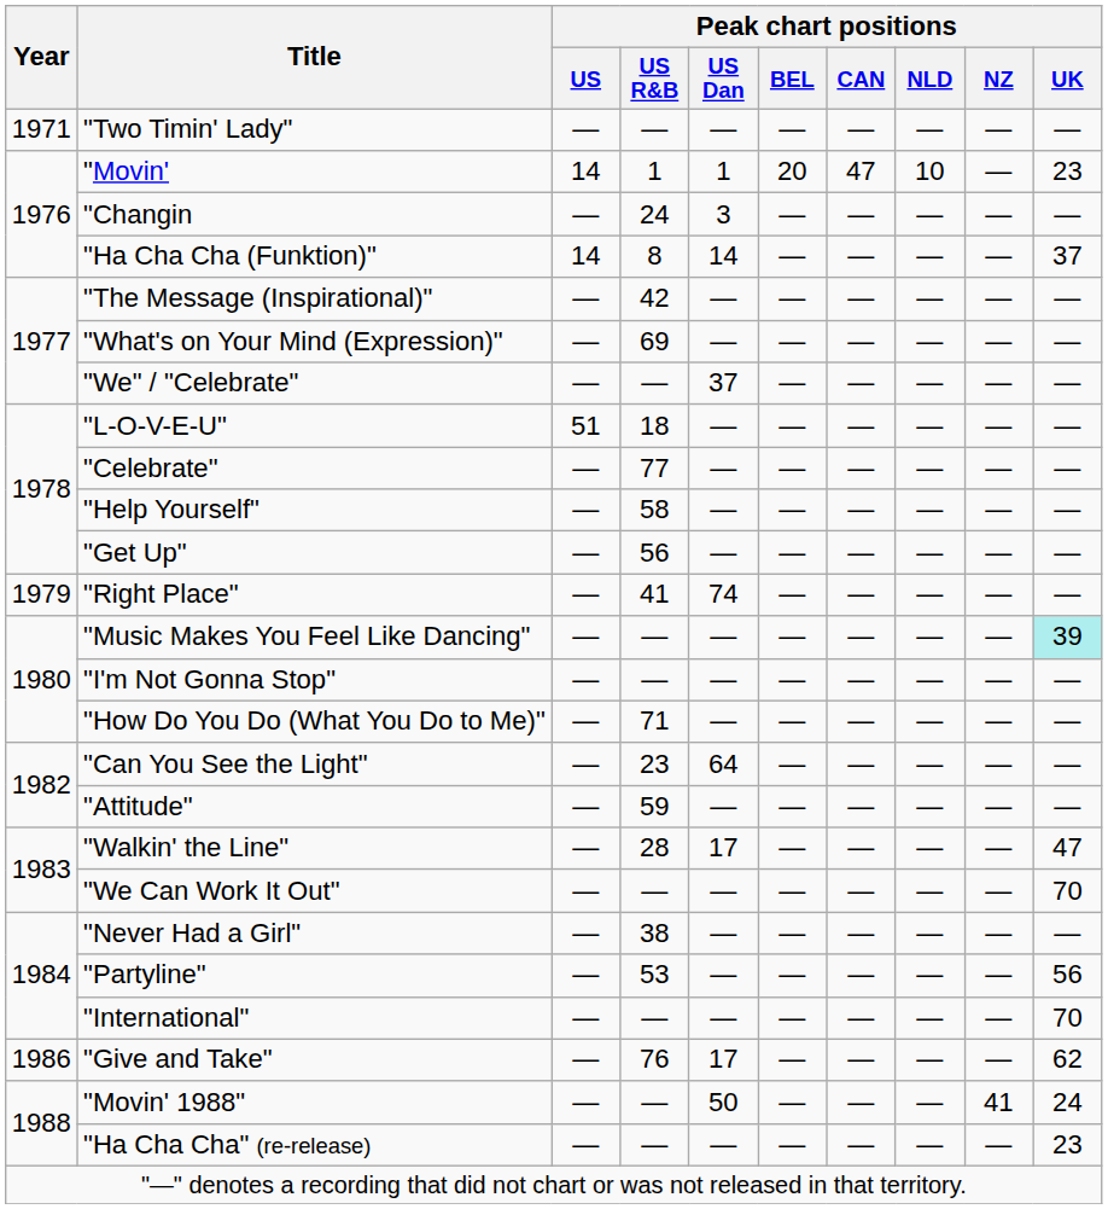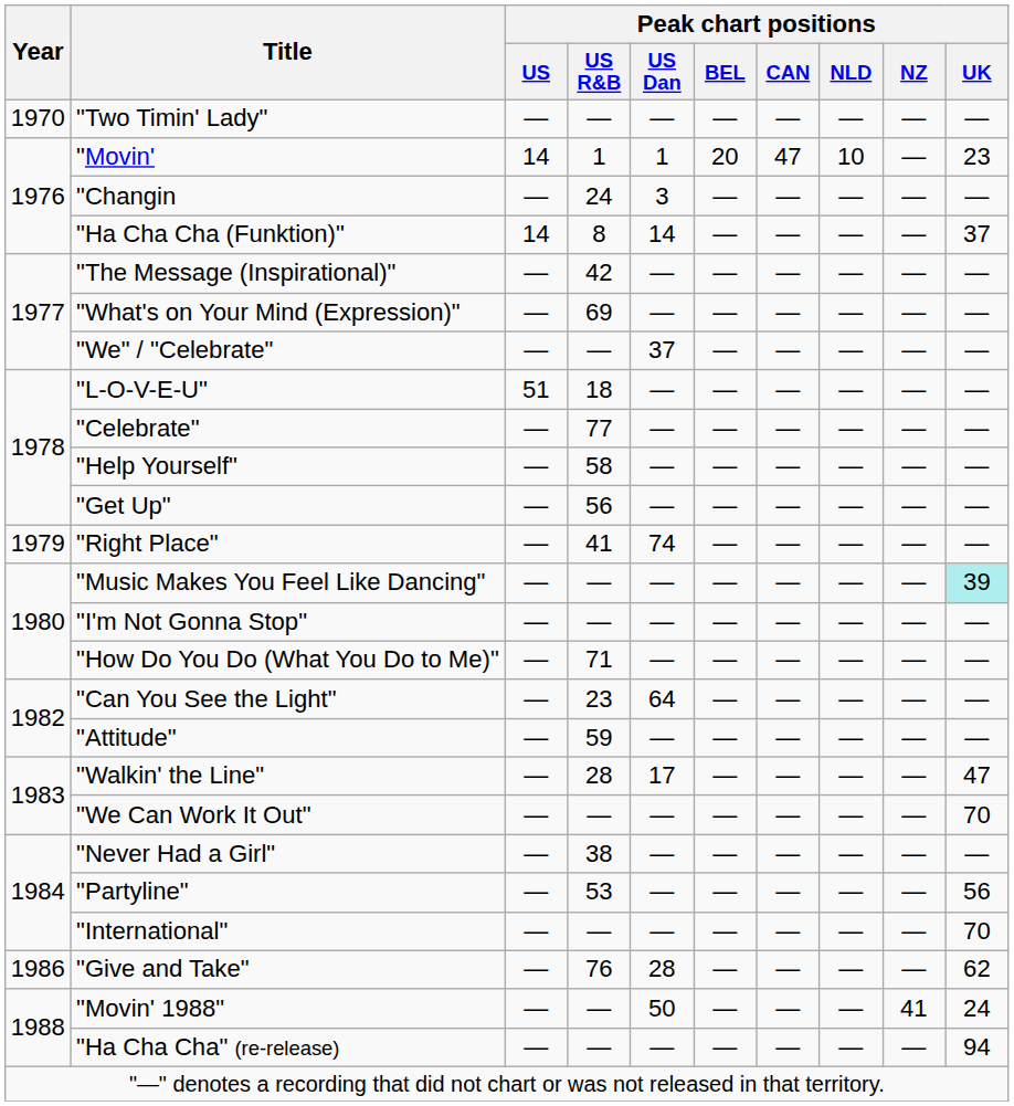 <table class="wikitable" style="text-align:center;">
 <tr>
 <th rowspan="2">Year</th>
 <th rowspan="2">Title</th>
 <th colspan="8">Peak chart positions</th>
 </tr>
 <tr style="font-size:smaller;">
 <th width="35"><a href='#'>US</a><br></th>
 <th width="35"><a href='#'>US<br>R&B</a><br></th>
 <th width="35"><a href='#'>US<br>Dan</a><br></th>
 <th width="35"><a href='#'>BEL</a><br></th>
 <th width="35"><a href='#'>CAN</a><br></th>
 <th width="35"><a href='#'>NLD</a><br></th>
 <th width="35"><a href='#'>NZ</a><br></th>
 <th width="35"><a href='#'>UK</a><br></th>
 </tr>
 <tr>
-<td rowspan="1">1971</td>
+<td rowspan="1">1970</td>
 <td align="left">"Two Timin' Lady"</td>
 <td>—</td>
 <td>—</td>
 <td>—</td>
 <td>—</td>
 <td>—</td>
 <td>—</td>
 <td>—</td>
 <td>—</td>
 </tr>
 <tr>
 <td rowspan="3">1976</td>
 <td align="left">"<a href='#'>Movin'</a></td>
 <td>14</td>
 <td>1</td>
 <td>1</td>
 <td>20</td>
 <td>47</td>
 <td>10</td>
 <td>—</td>
 <td>23</td>
 </tr>
 <tr>
 <td align="left">"Changin</td>
 <td>—</td>
 <td>24</td>
 <td>3</td>
 <td>—</td>
 <td>—</td>
 <td>—</td>
 <td>—</td>
 <td>—</td>
 </tr>
 <tr>
 <td align="left">"Ha Cha Cha (Funktion)"</td>
 <td>14</td>
 <td>8</td>
 <td>14</td>
 <td>—</td>
 <td>—</td>
 <td>—</td>
 <td>—</td>
 <td>37</td>
 </tr>
 <tr>
 <td rowspan="3">1977</td>
 <td align="left">"The Message (Inspirational)"</td>
 <td>—</td>
 <td>42</td>
 <td>—</td>
 <td>—</td>
 <td>—</td>
 <td>—</td>
 <td>—</td>
 <td>—</td>
 </tr>
 <tr>
 <td align="left">"What's on Your Mind (Expression)"</td>
 <td>—</td>
 <td>69</td>
 <td>—</td>
 <td>—</td>
 <td>—</td>
 <td>—</td>
 <td>—</td>
 <td>—</td>
 </tr>
 <tr>
 <td align="left">"We" / "Celebrate"</td>
 <td>—</td>
 <td>—</td>
 <td>37</td>
 <td>—</td>
 <td>—</td>
 <td>—</td>
 <td>—</td>
 <td>—</td>
 </tr>
 <tr>
 <td rowspan="4">1978</td>
 <td align="left">"L-O-V-E-U"</td>
 <td>51</td>
 <td>18</td>
 <td>—</td>
 <td>—</td>
 <td>—</td>
 <td>—</td>
 <td>—</td>
 <td>—</td>
 </tr>
 <tr>
 <td align="left">"Celebrate"</td>
 <td>—</td>
 <td>77</td>
 <td>—</td>
 <td>—</td>
 <td>—</td>
 <td>—</td>
 <td>—</td>
 <td>—</td>
 </tr>
 <tr>
 <td align="left">"Help Yourself"</td>
 <td>—</td>
 <td>58</td>
 <td>—</td>
 <td>—</td>
 <td>—</td>
 <td>—</td>
 <td>—</td>
 <td>—</td>
 </tr>
 <tr>
 <td align="left">"Get Up"</td>
 <td>—</td>
 <td>56</td>
 <td>—</td>
 <td>—</td>
 <td>—</td>
 <td>—</td>
 <td>—</td>
 <td>—</td>
 </tr>
 <tr>
 <td rowspan="1">1979</td>
 <td align="left">"Right Place"</td>
 <td>—</td>
 <td>41</td>
 <td>74</td>
 <td>—</td>
 <td>—</td>
 <td>—</td>
 <td>—</td>
 <td>—</td>
 </tr>
 <tr>
 <td rowspan="3">1980</td>
 <td align="left">"Music Makes You Feel Like Dancing"</td>
 <td>—</td>
 <td>—</td>
 <td>—</td>
 <td>—</td>
 <td>—</td>
 <td>—</td>
 <td>—</td>
 <td style="background: paleturquoise;">39</td>
 </tr>
 <tr>
 <td align="left">"I'm Not Gonna Stop"</td>
 <td>—</td>
 <td>—</td>
 <td>—</td>
 <td>—</td>
 <td>—</td>
 <td>—</td>
 <td>—</td>
 <td>—</td>
 </tr>
 <tr>
 <td align="left">"How Do You Do (What You Do to Me)"</td>
 <td>—</td>
 <td>71</td>
 <td>—</td>
 <td>—</td>
 <td>—</td>
 <td>—</td>
 <td>—</td>
 <td>—</td>
 </tr>
 <tr>
 <td rowspan="2">1982</td>
 <td align="left">"Can You See the Light"</td>
 <td>—</td>
 <td>23</td>
 <td>64</td>
 <td>—</td>
 <td>—</td>
 <td>—</td>
 <td>—</td>
 <td>—</td>
 </tr>
 <tr>
 <td align="left">"Attitude"</td>
 <td>—</td>
 <td>59</td>
 <td>—</td>
 <td>—</td>
 <td>—</td>
 <td>—</td>
 <td>—</td>
 <td>—</td>
 </tr>
 <tr>
 <td rowspan="2">1983</td>
 <td align="left">"Walkin' the Line"</td>
 <td>—</td>
 <td>28</td>
 <td>17</td>
 <td>—</td>
 <td>—</td>
 <td>—</td>
 <td>—</td>
 <td>47</td>
 </tr>
 <tr>
 <td align="left">"We Can Work It Out"</td>
 <td>—</td>
 <td>—</td>
 <td>—</td>
 <td>—</td>
 <td>—</td>
 <td>—</td>
 <td>—</td>
 <td>70</td>
 </tr>
 <tr>
 <td rowspan="3">1984</td>
 <td align="left">"Never Had a Girl"</td>
 <td>—</td>
 <td>38</td>
 <td>—</td>
 <td>—</td>
 <td>—</td>
 <td>—</td>
 <td>—</td>
 <td>—</td>
 </tr>
 <tr>
 <td align="left">"Partyline"</td>
 <td>—</td>
 <td>53</td>
 <td>—</td>
 <td>—</td>
 <td>—</td>
 <td>—</td>
 <td>—</td>
 <td>56</td>
 </tr>
 <tr>
 <td align="left">"International"</td>
 <td>—</td>
 <td>—</td>
 <td>—</td>
 <td>—</td>
 <td>—</td>
 <td>—</td>
 <td>—</td>
 <td>70</td>
 </tr>
 <tr>
 <td rowspan="1">1986</td>
 <td align="left">"Give and Take"</td>
 <td>—</td>
 <td>76</td>
-<td>17</td>
+<td>28</td>
 <td>—</td>
 <td>—</td>
 <td>—</td>
 <td>—</td>
 <td>62</td>
 </tr>
 <tr>
 <td rowspan="2">1988</td>
 <td align="left">"Movin' 1988"</td>
 <td>—</td>
 <td>—</td>
 <td>50</td>
 <td>—</td>
 <td>—</td>
 <td>—</td>
 <td>41</td>
 <td>24</td>
 </tr>
 <tr>
 <td align="left">"Ha Cha Cha" <small>(re-release)</small></td>
 <td>—</td>
 <td>—</td>
 <td>—</td>
 <td>—</td>
 <td>—</td>
 <td>—</td>
 <td>—</td>
-<td>23</td>
+<td>94</td>
 </tr>
 <tr>
 <td colspan="15" style="font-size:90%">"—" denotes a recording that did not chart or was not released in that territory.</td>
 </tr>
 </table>
